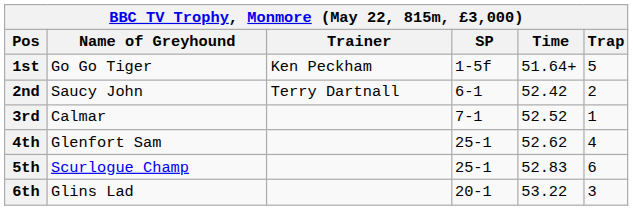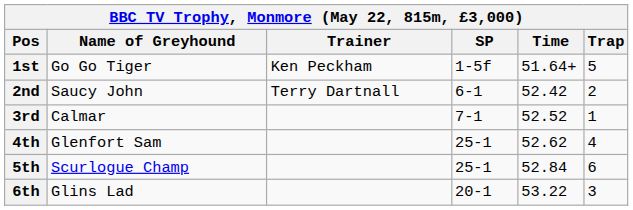 <table class="wikitable">
 <tr>
 <th colspan="6"><a href='#'>BBC TV Trophy</a>, <a href='#'>Monmore</a> (May 22, 815m, £3,000)</th>
 </tr>
 <tr>
 <th width=30>Pos</th>
 <th width=180>Name of Greyhound</th>
 <th width=150>Trainer</th>
 <th width=50>SP</th>
 <th width=50>Time</th>
 <th width=30>Trap</th>
 </tr>
 <tr>
 <th>1st</th>
 <td>Go Go Tiger</td>
 <td>Ken Peckham</td>
 <td>1-5f</td>
 <td>51.64+</td>
 <td>5</td>
 </tr>
 <tr>
 <th>2nd</th>
 <td>Saucy John</td>
 <td>Terry Dartnall</td>
 <td>6-1</td>
 <td>52.42</td>
 <td>2</td>
 </tr>
 <tr>
 <th>3rd</th>
 <td>Calmar</td>
 <td></td>
 <td>7-1</td>
 <td>52.52</td>
 <td>1</td>
 </tr>
 <tr>
 <th>4th</th>
 <td>Glenfort Sam</td>
 <td></td>
 <td>25-1</td>
 <td>52.62</td>
 <td>4</td>
 </tr>
 <tr>
 <th>5th</th>
 <td><a href='#'>Scurlogue Champ</a></td>
 <td></td>
 <td>25-1</td>
-<td>52.83</td>
+<td>52.84</td>
 <td>6</td>
 </tr>
 <tr>
 <th>6th</th>
 <td>Glins Lad</td>
 <td></td>
 <td>20-1</td>
 <td>53.22</td>
 <td>3</td>
 </tr>
 </table>
